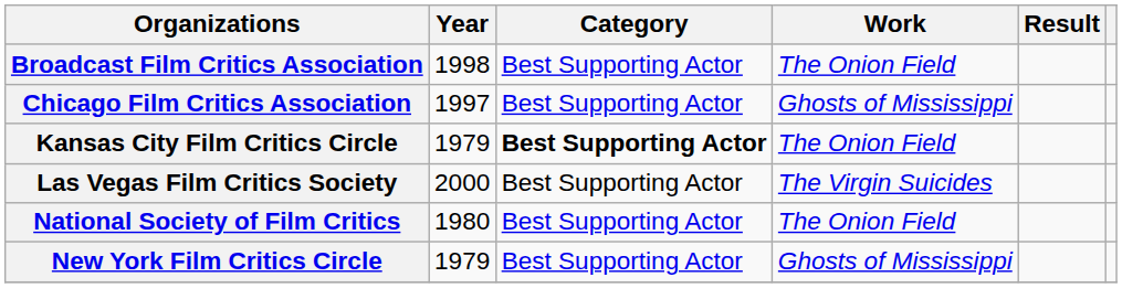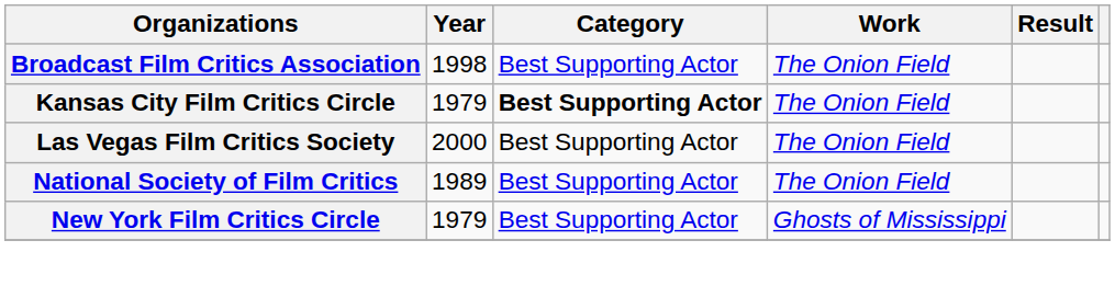 <table class= "wikitable plainrowheaders sortable">
 <tr>
 <th scope="col">Organizations</th>
 <th scope="col">Year</th>
 <th scope="col">Category</th>
 <th scope="col">Work</th>
 <th scope="col">Result</th>
 <th scope="col" class="unsortable"></th>
 </tr>
 <tr>
 <th scope="row" rowspan="1"><a href='#'>Broadcast Film Critics Association</a></th>
 <td style="text-align:center;">1998</td>
 <td><a href='#'>Best Supporting Actor</a></td>
 <td><em><a href='#'>The Onion Field</a></em></td>
 <td></td>
 <td></td>
 </tr>
 <tr>
-<th scope="row" rowspan="1"><a href='#'>Chicago Film Critics Association</a></th>
-<td style="text-align:center;">1997</td>
-<td><a href='#'>Best Supporting Actor</a></td>
-<td><em><a href='#'>Ghosts of Mississippi</a></em></td>
-<td></td>
-<td></td>
-</tr>
-<tr>
 <th scope="row" rowspan="1">Kansas City Film Critics Circle</th>
 <td style="text-align:center;">1979</td>
 <td><strong>Best Supporting Actor</strong></td>
 <td><em><a href='#'>The Onion Field</a></em></td>
 <td></td>
 <td></td>
 </tr>
 <tr>
 <th scope="row" rowspan="1">Las Vegas Film Critics Society</th>
 <td style="text-align:center;">2000</td>
 <td>Best Supporting Actor</td>
-<td><em><a href='#'>The Virgin Suicides</a></em></td>
+<td><em><a href='#'>The Onion Field</a></em></td>
 <td></td>
 <td></td>
 </tr>
 <tr>
 <th scope="row" rowspan="1"><a href='#'>National Society of Film Critics</a></th>
-<td style="text-align:center;">1980</td>
+<td style="text-align:center;">1989</td>
 <td><a href='#'>Best Supporting Actor</a></td>
 <td><em><a href='#'>The Onion Field</a></em></td>
 <td></td>
 <td></td>
 </tr>
 <tr>
 <th scope="row" rowspan="1"><a href='#'>New York Film Critics Circle</a></th>
 <td style="text-align:center;">1979</td>
 <td><a href='#'>Best Supporting Actor</a></td>
 <td><em><a href='#'>Ghosts of Mississippi</a></em></td>
 <td></td>
 <td></td>
 </tr>
 <tr>
 </tr>
 </table>
